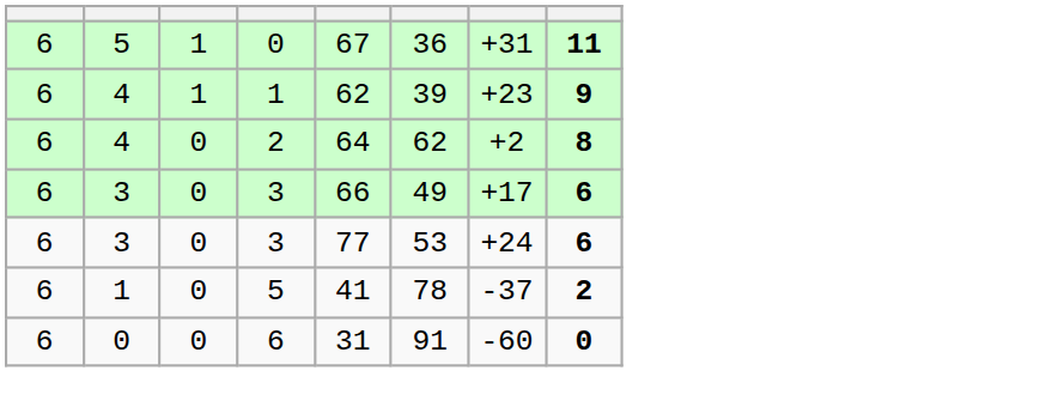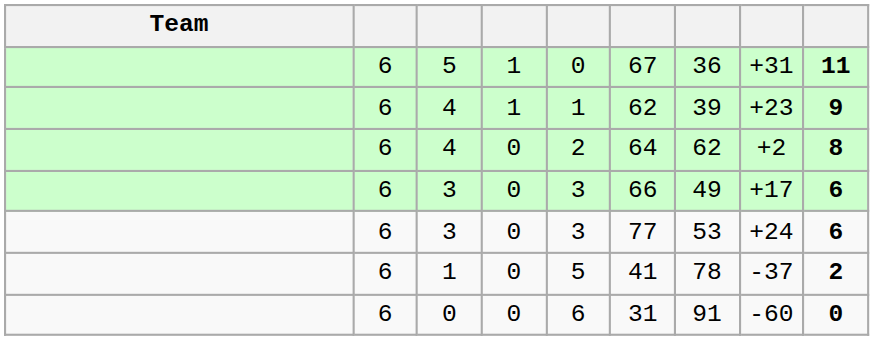 <table class="wikitable" style="text-align: center; font-size:90% ">
 <tr>
+<th width=160>Team</th>
 <th width=25></th>
 <th width=25></th>
 <th width=25></th>
 <th width=25></th>
 <th width=25></th>
 <th width=25></th>
 <th width=25></th>
 <th width=25></th>
 </tr>
 <tr bgcolor=ccffcc>
+<td align=left></td>
 <td>6</td>
 <td>5</td>
 <td>1</td>
 <td>0</td>
 <td>67</td>
 <td>36</td>
 <td>+31</td>
 <td><strong>11</strong></td>
 </tr>
 <tr bgcolor=ccffcc>
+<td align=left></td>
 <td>6</td>
 <td>4</td>
 <td>1</td>
 <td>1</td>
 <td>62</td>
 <td>39</td>
 <td>+23</td>
 <td><strong>9</strong></td>
 </tr>
 <tr bgcolor=ccffcc>
+<td align=left></td>
 <td>6</td>
 <td>4</td>
 <td>0</td>
 <td>2</td>
 <td>64</td>
 <td>62</td>
 <td>+2</td>
 <td><strong>8</strong></td>
 </tr>
 <tr bgcolor=ccffcc>
+<td align=left></td>
 <td>6</td>
 <td>3</td>
 <td>0</td>
 <td>3</td>
 <td>66</td>
 <td>49</td>
 <td>+17</td>
 <td><strong>6</strong></td>
 </tr>
 <tr>
+<td align=left></td>
 <td>6</td>
 <td>3</td>
 <td>0</td>
 <td>3</td>
 <td>77</td>
 <td>53</td>
 <td>+24</td>
 <td><strong>6</strong></td>
 </tr>
 <tr>
+<td align=left></td>
 <td>6</td>
 <td>1</td>
 <td>0</td>
 <td>5</td>
 <td>41</td>
 <td>78</td>
 <td>-37</td>
 <td><strong>2</strong></td>
 </tr>
 <tr>
+<td align=left></td>
 <td>6</td>
 <td>0</td>
 <td>0</td>
 <td>6</td>
 <td>31</td>
 <td>91</td>
 <td>-60</td>
 <td><strong>0</strong></td>
 </tr>
 </table>
